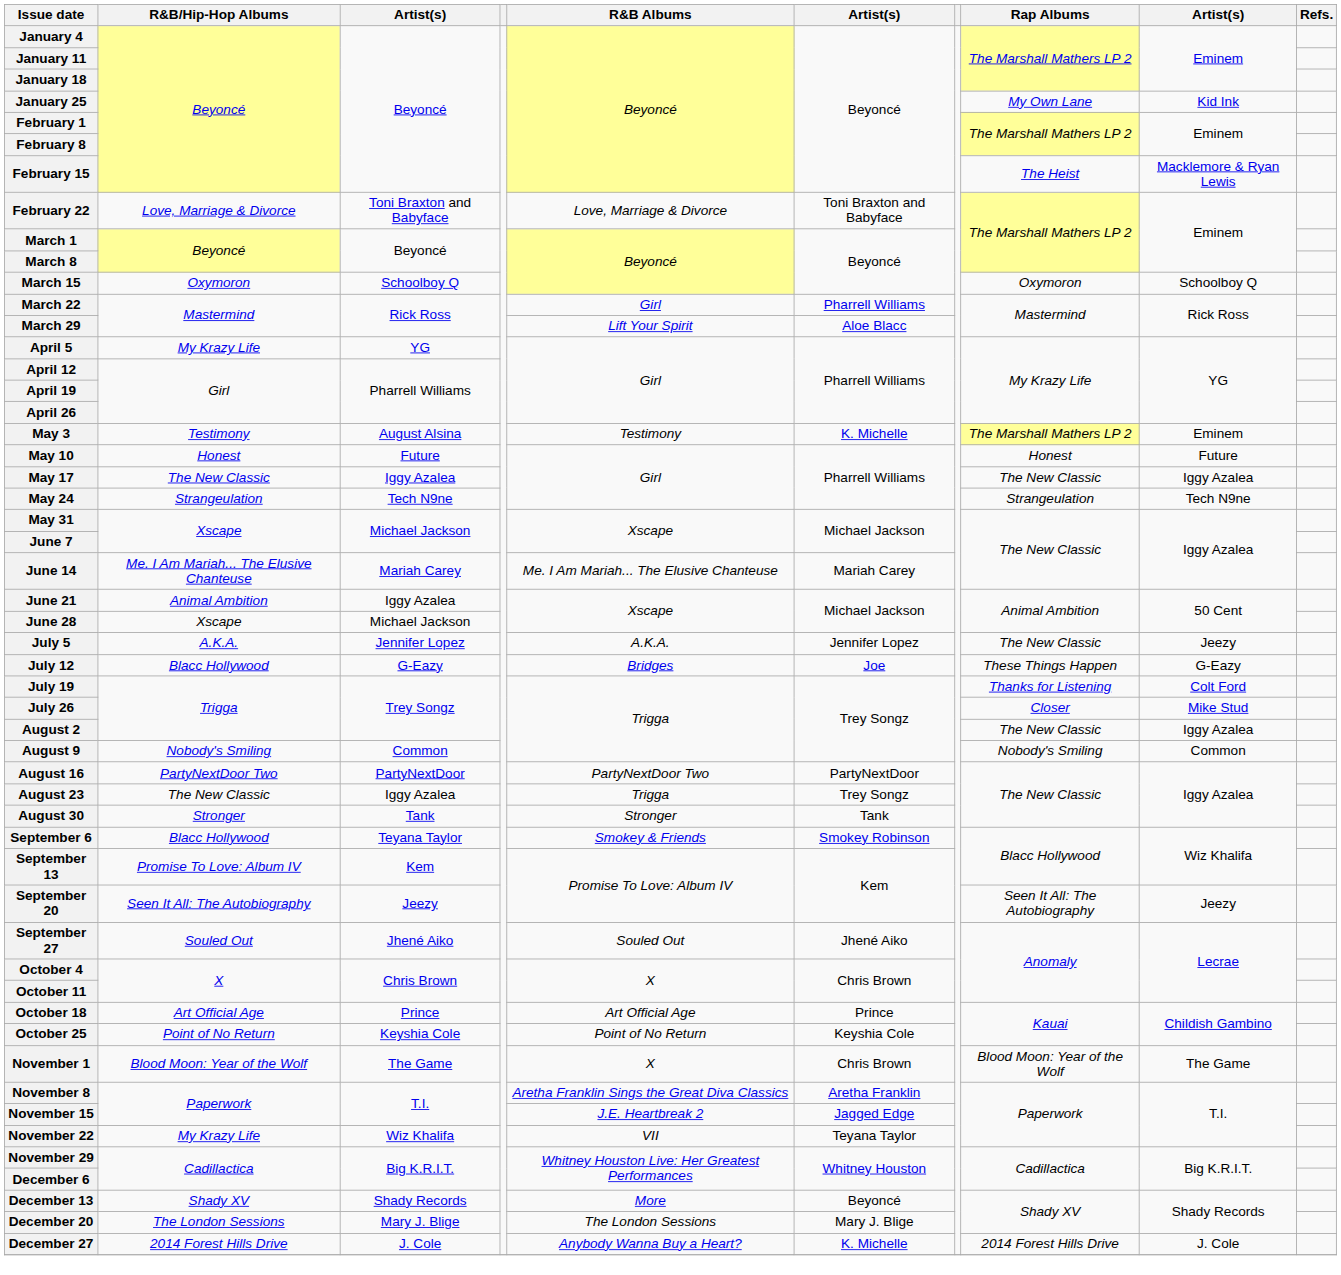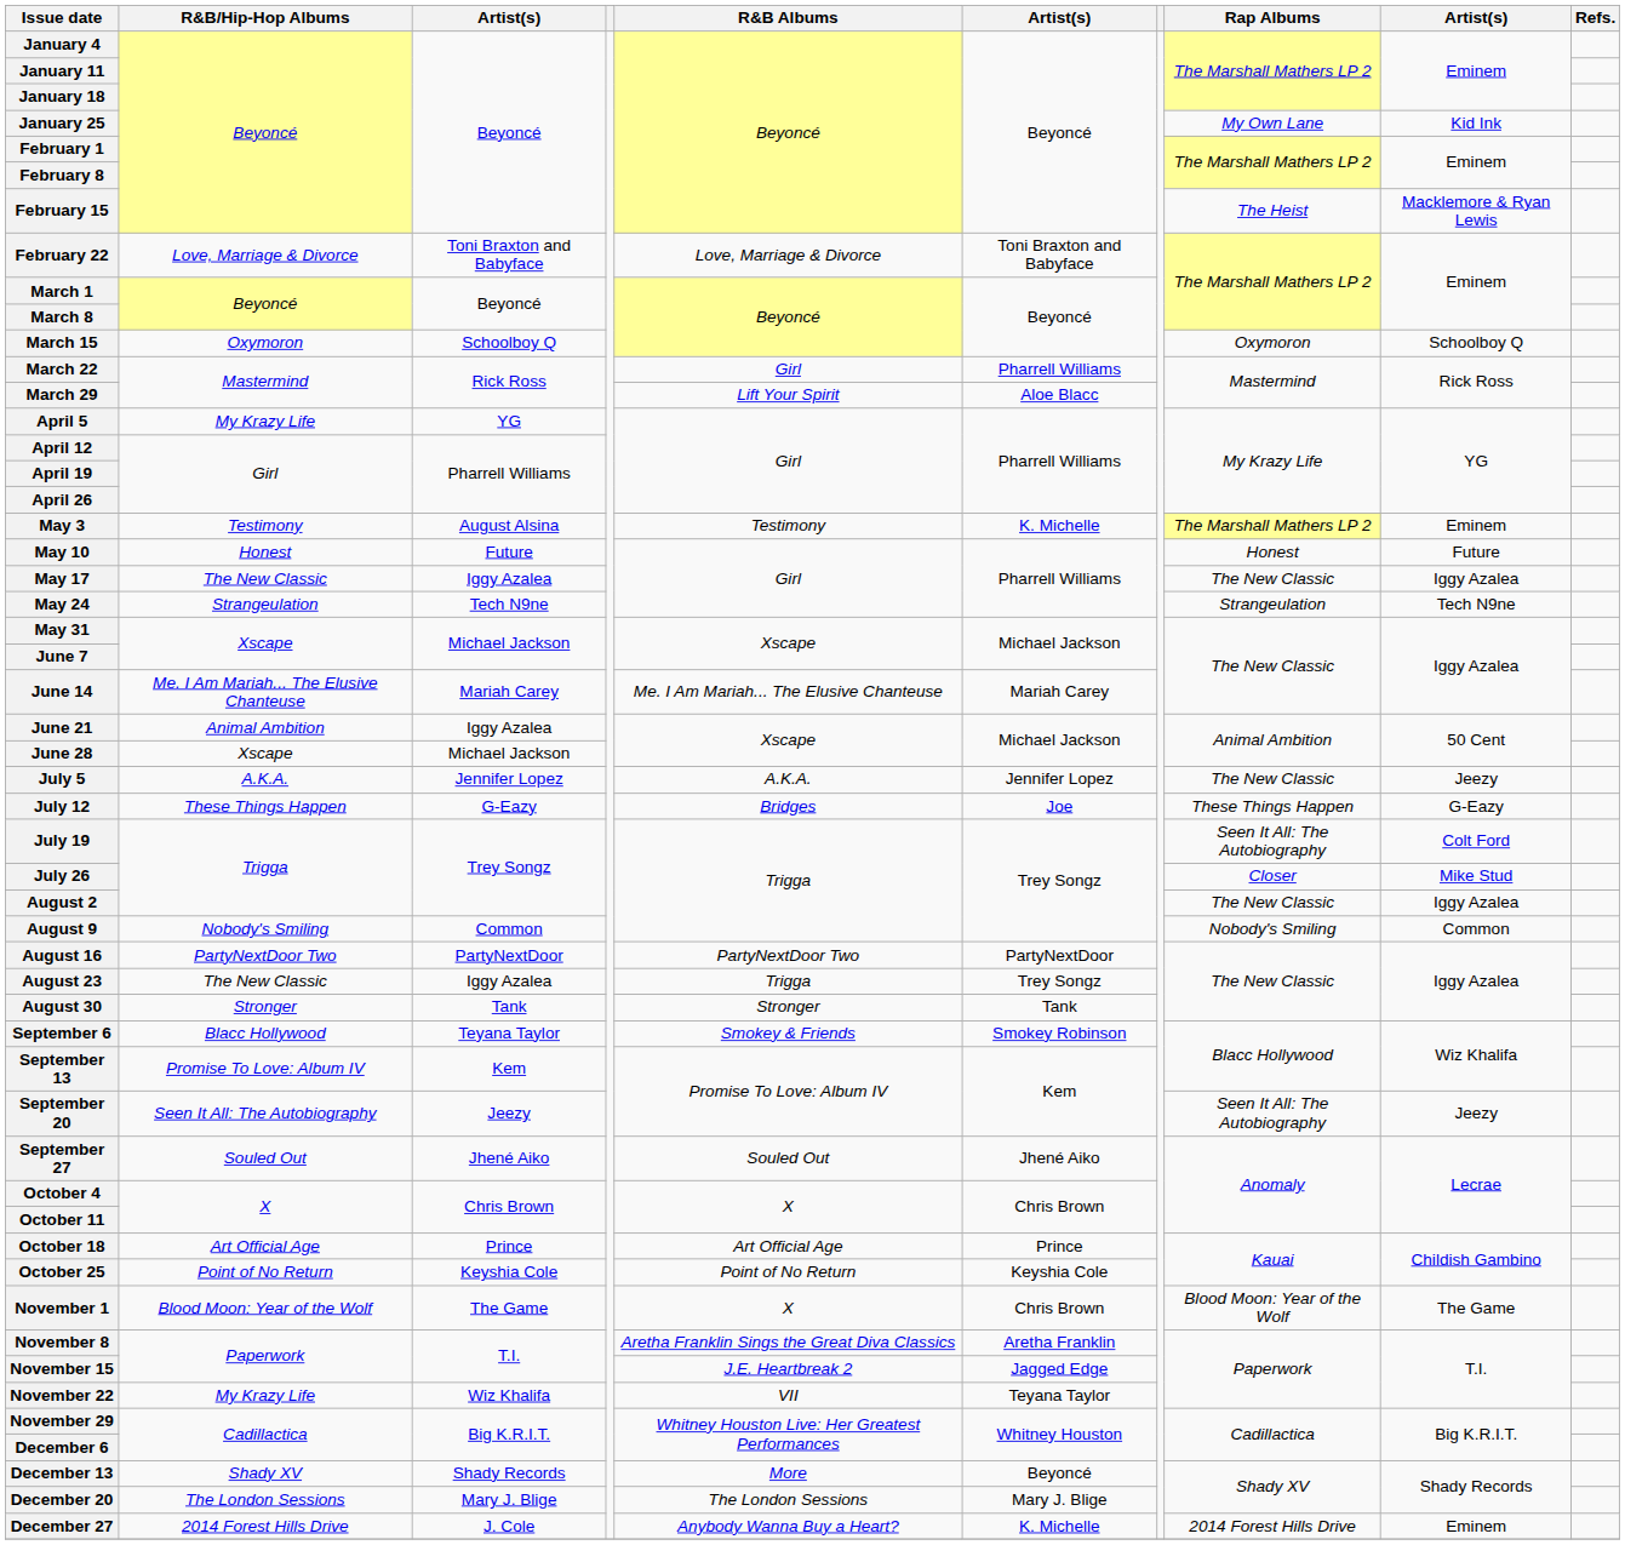 <table class="wikitable plainrowheaders" style="text-align:center;">
 <tr>
 <th>Issue date</th>
 <th>R&B/Hip-Hop Albums</th>
 <th>Artist(s)</th>
 <th></th>
 <th>R&B Albums</th>
 <th>Artist(s)</th>
 <th></th>
 <th>Rap Albums</th>
 <th>Artist(s)</th>
 <th>Refs.</th>
 </tr>
 <tr>
 <th scope="row">January 4</th>
 <td bgcolor=#FFFF99 rowspan="7"><em><a href='#'>Beyoncé</a></em> </td>
 <td rowspan="7"><a href='#'>Beyoncé</a></td>
 <td rowspan="52"></td>
 <td bgcolor=#FFFF99 rowspan="7"><em>Beyoncé</em> </td>
 <td rowspan="7">Beyoncé</td>
 <td rowspan="52"></td>
 <td bgcolor=#FFFF99 rowspan="3"><em><a href='#'>The Marshall Mathers LP 2</a></em> </td>
 <td rowspan="3"><a href='#'>Eminem</a></td>
 <td></td>
 </tr>
 <tr>
 <th scope="row">January 11</th>
 <td></td>
 </tr>
 <tr>
 <th scope="row">January 18</th>
 <td></td>
 </tr>
 <tr>
 <th scope="row">January 25</th>
 <td><em><a href='#'>My Own Lane</a></em></td>
 <td><a href='#'>Kid Ink</a></td>
 <td></td>
 </tr>
 <tr>
 <th scope="row">February 1</th>
 <td bgcolor=#FFFF99 rowspan="2"><em>The Marshall Mathers LP 2</em> </td>
 <td rowspan="2">Eminem</td>
 <td></td>
 </tr>
 <tr>
 <th scope="row">February 8</th>
 <td></td>
 </tr>
 <tr>
 <th scope="row">February 15</th>
 <td><em><a href='#'>The Heist</a></em></td>
 <td><a href='#'>Macklemore & Ryan Lewis</a></td>
 <td></td>
 </tr>
 <tr>
 <th scope="row">February 22</th>
 <td><em><a href='#'>Love, Marriage & Divorce</a></em></td>
 <td><a href='#'>Toni Braxton</a> and <a href='#'>Babyface</a></td>
 <td><em>Love, Marriage & Divorce</em></td>
 <td>Toni Braxton and Babyface</td>
 <td bgcolor=#FFFF99 rowspan="3"><em>The Marshall Mathers LP 2</em> </td>
 <td rowspan="3">Eminem</td>
 <td></td>
 </tr>
 <tr>
 <th scope="row">March 1</th>
 <td bgcolor=#FFFF99 rowspan="2"><em>Beyoncé</em> </td>
 <td rowspan="2">Beyoncé</td>
 <td bgcolor=#FFFF99 rowspan="3"><em>Beyoncé</em> </td>
 <td rowspan="3">Beyoncé</td>
 <td></td>
 </tr>
 <tr>
 <th scope="row">March 8</th>
 <td></td>
 </tr>
 <tr>
 <th scope="row">March 15</th>
 <td><em><a href='#'>Oxymoron</a></em></td>
 <td><a href='#'>Schoolboy Q</a></td>
 <td><em>Oxymoron</em></td>
 <td>Schoolboy Q</td>
 <td></td>
 </tr>
 <tr>
 <th scope="row">March 22</th>
 <td rowspan="2"><em><a href='#'>Mastermind</a></em></td>
 <td rowspan="2"><a href='#'>Rick Ross</a></td>
 <td><em><a href='#'>Girl</a></em></td>
 <td><a href='#'>Pharrell Williams</a></td>
 <td rowspan="2"><em>Mastermind</em></td>
 <td rowspan="2">Rick Ross</td>
 <td></td>
 </tr>
 <tr>
 <th scope="row">March 29</th>
 <td><em><a href='#'>Lift Your Spirit</a></em></td>
 <td><a href='#'>Aloe Blacc</a></td>
 <td></td>
 </tr>
 <tr>
 <th scope="row">April 5</th>
 <td><em><a href='#'>My Krazy Life</a></em></td>
 <td><a href='#'>YG</a></td>
 <td rowspan="4"><em>Girl</em></td>
 <td rowspan="4">Pharrell Williams</td>
 <td rowspan="4"><em>My Krazy Life</em></td>
 <td rowspan="4">YG</td>
 <td></td>
 </tr>
 <tr>
 <th scope="row">April 12</th>
 <td rowspan="3"><em>Girl</em></td>
 <td rowspan="3">Pharrell Williams</td>
 <td></td>
 </tr>
 <tr>
 <th scope="row">April 19</th>
 <td></td>
 </tr>
 <tr>
 <th scope="row">April 26</th>
 <td></td>
 </tr>
 <tr>
 <th scope="row">May 3</th>
 <td><em><a href='#'>Testimony</a></em></td>
 <td><a href='#'>August Alsina</a></td>
 <td><em>Testimony</em></td>
 <td><a href='#'>K. Michelle</a></td>
 <td bgcolor=#FFFF99><em>The Marshall Mathers LP 2</em> </td>
 <td>Eminem</td>
 <td></td>
 </tr>
 <tr>
 <th scope="row">May 10</th>
 <td><em><a href='#'>Honest</a></em></td>
 <td><a href='#'>Future</a></td>
 <td rowspan="3"><em>Girl</em></td>
 <td rowspan="3">Pharrell Williams</td>
 <td><em>Honest</em></td>
 <td>Future</td>
 <td></td>
 </tr>
 <tr>
 <th scope="row">May 17</th>
 <td><em><a href='#'>The New Classic</a></em></td>
 <td><a href='#'>Iggy Azalea</a></td>
 <td><em>The New Classic</em></td>
 <td>Iggy Azalea</td>
 <td></td>
 </tr>
 <tr>
 <th scope="row">May 24</th>
 <td><em><a href='#'>Strangeulation</a></em></td>
 <td><a href='#'>Tech N9ne</a></td>
 <td><em>Strangeulation</em></td>
 <td>Tech N9ne</td>
 <td></td>
 </tr>
 <tr>
 <th scope="row">May 31</th>
 <td rowspan="2"><em><a href='#'>Xscape</a></em></td>
 <td rowspan="2"><a href='#'>Michael Jackson</a></td>
 <td rowspan="2"><em>Xscape</em></td>
 <td rowspan="2">Michael Jackson</td>
 <td rowspan="3"><em>The New Classic</em></td>
 <td rowspan="3">Iggy Azalea</td>
 <td></td>
 </tr>
 <tr>
 <th scope="row">June 7</th>
 <td></td>
 </tr>
 <tr>
 <th scope="row">June 14</th>
 <td><em><a href='#'>Me. I Am Mariah... The Elusive Chanteuse</a></em></td>
 <td><a href='#'>Mariah Carey</a></td>
 <td><em>Me. I Am Mariah... The Elusive Chanteuse</em></td>
 <td>Mariah Carey</td>
 <td></td>
 </tr>
 <tr>
 <th scope="row">June 21</th>
 <td><em><a href='#'>Animal Ambition</a></em></td>
 <td>Iggy Azalea</td>
 <td rowspan="2"><em>Xscape</em></td>
 <td rowspan="2">Michael Jackson</td>
 <td rowspan="2"><em>Animal Ambition</em></td>
 <td rowspan="2">50 Cent</td>
 <td></td>
 </tr>
 <tr>
 <th scope="row">June 28</th>
 <td><em>Xscape</em></td>
 <td>Michael Jackson</td>
 <td></td>
 </tr>
 <tr>
 <th scope="row">July 5</th>
 <td><em><a href='#'>A.K.A.</a></em></td>
 <td><a href='#'>Jennifer Lopez</a></td>
 <td><em>A.K.A.</em></td>
 <td>Jennifer Lopez</td>
 <td><em>The New Classic</em></td>
 <td>Jeezy</td>
 <td></td>
 </tr>
 <tr>
 <th scope="row">July 12</th>
-<td><em><a href='#'>Blacc Hollywood</a></em></td>
+<td><em><a href='#'>These Things Happen</a></em></td>
 <td><a href='#'>G-Eazy</a></td>
 <td><em><a href='#'>Bridges</a></em></td>
 <td><a href='#'>Joe</a></td>
 <td><em>These Things Happen</em></td>
 <td>G-Eazy</td>
 <td></td>
 </tr>
 <tr>
 <th scope="row">July 19</th>
 <td rowspan="3"><em><a href='#'>Trigga</a></em></td>
 <td rowspan="3"><a href='#'>Trey Songz</a></td>
 <td rowspan="4"><em>Trigga</em></td>
 <td rowspan="4">Trey Songz</td>
-<td><em><a href='#'>Thanks for Listening</a></em></td>
+<td><em>Seen It All: The Autobiography</em></td>
 <td><a href='#'>Colt Ford</a></td>
 <td></td>
 </tr>
 <tr>
 <th scope="row">July 26</th>
 <td><em><a href='#'>Closer</a></em></td>
 <td><a href='#'>Mike Stud</a></td>
 <td></td>
 </tr>
 <tr>
 <th scope="row">August 2</th>
 <td><em>The New Classic</em></td>
 <td>Iggy Azalea</td>
 <td></td>
 </tr>
 <tr>
 <th scope="row">August 9</th>
 <td><em><a href='#'>Nobody's Smiling</a></em></td>
 <td><a href='#'>Common</a></td>
 <td><em>Nobody's Smiling</em></td>
 <td>Common</td>
 <td></td>
 </tr>
 <tr>
 <th scope="row">August 16</th>
 <td><em><a href='#'>PartyNextDoor Two</a></em></td>
 <td><a href='#'>PartyNextDoor</a></td>
 <td><em>PartyNextDoor Two</em></td>
 <td>PartyNextDoor</td>
 <td rowspan="3"><em>The New Classic</em></td>
 <td rowspan="3">Iggy Azalea</td>
 <td></td>
 </tr>
 <tr>
 <th scope="row">August 23</th>
 <td><em>The New Classic</em></td>
 <td>Iggy Azalea</td>
 <td><em>Trigga</em></td>
 <td>Trey Songz</td>
 <td></td>
 </tr>
 <tr>
 <th scope="row">August 30</th>
 <td><em><a href='#'>Stronger</a></em></td>
 <td><a href='#'>Tank</a></td>
 <td><em>Stronger</em></td>
 <td>Tank</td>
 <td></td>
 </tr>
 <tr>
 <th scope="row">September 6</th>
 <td><em><a href='#'>Blacc Hollywood</a></em></td>
 <td><a href='#'>Teyana Taylor</a></td>
 <td><em><a href='#'>Smokey & Friends</a></em></td>
 <td><a href='#'>Smokey Robinson</a></td>
 <td rowspan="2"><em>Blacc Hollywood</em></td>
 <td rowspan="2">Wiz Khalifa</td>
 <td></td>
 </tr>
 <tr>
 <th scope="row">September 13</th>
 <td><em><a href='#'>Promise To Love: Album IV</a></em></td>
 <td><a href='#'>Kem</a></td>
 <td rowspan="2"><em>Promise To Love: Album IV</em></td>
 <td rowspan="2">Kem</td>
 <td></td>
 </tr>
 <tr>
 <th scope="row">September 20</th>
 <td><em><a href='#'>Seen It All: The Autobiography</a></em></td>
 <td><a href='#'>Jeezy</a></td>
 <td><em>Seen It All: The Autobiography</em></td>
 <td>Jeezy</td>
 <td></td>
 </tr>
 <tr>
 <th scope="row">September 27</th>
 <td><em><a href='#'>Souled Out</a></em></td>
 <td><a href='#'>Jhené Aiko</a></td>
 <td><em>Souled Out</em></td>
 <td>Jhené Aiko</td>
 <td rowspan="3"><em><a href='#'>Anomaly</a></em></td>
 <td rowspan="3"><a href='#'>Lecrae</a></td>
 <td></td>
 </tr>
 <tr>
 <th scope="row">October 4</th>
 <td rowspan="2"><em><a href='#'>X</a></em></td>
 <td rowspan="2"><a href='#'>Chris Brown</a></td>
 <td rowspan="2"><em>X</em></td>
 <td rowspan="2">Chris Brown</td>
 <td></td>
 </tr>
 <tr>
 <th scope="row">October 11</th>
 <td></td>
 </tr>
 <tr>
 <th scope="row">October 18</th>
 <td><em><a href='#'>Art Official Age</a></em></td>
 <td><a href='#'>Prince</a></td>
 <td><em>Art Official Age</em></td>
 <td>Prince</td>
 <td rowspan="2"><em><a href='#'>Kauai</a></em></td>
 <td rowspan="2"><a href='#'>Childish Gambino</a></td>
 <td></td>
 </tr>
 <tr>
 <th scope="row">October 25</th>
 <td><em><a href='#'>Point of No Return</a></em></td>
 <td><a href='#'>Keyshia Cole</a></td>
 <td><em>Point of No Return</em></td>
 <td>Keyshia Cole</td>
 <td></td>
 </tr>
 <tr>
 <th scope="row">November 1</th>
 <td><em><a href='#'>Blood Moon: Year of the Wolf</a></em></td>
 <td><a href='#'>The Game</a></td>
 <td><em>X</em></td>
 <td>Chris Brown</td>
 <td><em>Blood Moon: Year of the Wolf</em></td>
 <td>The Game</td>
 <td></td>
 </tr>
 <tr>
 <th scope="row">November 8</th>
 <td rowspan="2"><em><a href='#'>Paperwork</a></em></td>
 <td rowspan="2"><a href='#'>T.I.</a></td>
 <td><em><a href='#'>Aretha Franklin Sings the Great Diva Classics</a></em></td>
 <td><a href='#'>Aretha Franklin</a></td>
 <td rowspan="3"><em>Paperwork</em></td>
 <td rowspan="3">T.I.</td>
 <td></td>
 </tr>
 <tr>
 <th scope="row">November 15</th>
 <td><em><a href='#'>J.E. Heartbreak 2</a></em></td>
 <td><a href='#'>Jagged Edge</a></td>
 <td></td>
 </tr>
 <tr>
 <th scope="row">November 22</th>
 <td><em><a href='#'>My Krazy Life</a></em></td>
 <td><a href='#'>Wiz Khalifa</a></td>
 <td><em>VII</em></td>
 <td>Teyana Taylor</td>
 <td></td>
 </tr>
 <tr>
 <th scope="row">November 29</th>
 <td rowspan="2"><em><a href='#'>Cadillactica</a></em></td>
 <td rowspan="2"><a href='#'>Big K.R.I.T.</a></td>
 <td rowspan="2"><em><a href='#'>Whitney Houston Live: Her Greatest Performances</a></em></td>
 <td rowspan="2"><a href='#'>Whitney Houston</a></td>
 <td rowspan="2"><em>Cadillactica</em></td>
 <td rowspan="2">Big K.R.I.T.</td>
 <td></td>
 </tr>
 <tr>
 <th scope="row">December 6</th>
 <td></td>
 </tr>
 <tr>
 <th scope="row">December 13</th>
 <td><em><a href='#'>Shady XV</a></em></td>
 <td><a href='#'>Shady Records</a></td>
 <td><em><a href='#'>More</a></em></td>
 <td>Beyoncé</td>
 <td rowspan="2"><em>Shady XV</em></td>
 <td rowspan="2">Shady Records</td>
 <td></td>
 </tr>
 <tr>
 <th scope="row">December 20</th>
 <td><em><a href='#'>The London Sessions</a></em></td>
 <td><a href='#'>Mary J. Blige</a></td>
 <td><em>The London Sessions</em></td>
 <td>Mary J. Blige</td>
 <td></td>
 </tr>
 <tr>
 <th scope="row">December 27</th>
 <td><em><a href='#'>2014 Forest Hills Drive</a></em></td>
 <td><a href='#'>J. Cole</a></td>
 <td><em><a href='#'>Anybody Wanna Buy a Heart?</a></em></td>
 <td><a href='#'>K. Michelle</a></td>
 <td><em>2014 Forest Hills Drive</em></td>
-<td>J. Cole</td>
+<td>Eminem</td>
 <td></td>
 </tr>
 <tr>
 </tr>
 </table>
